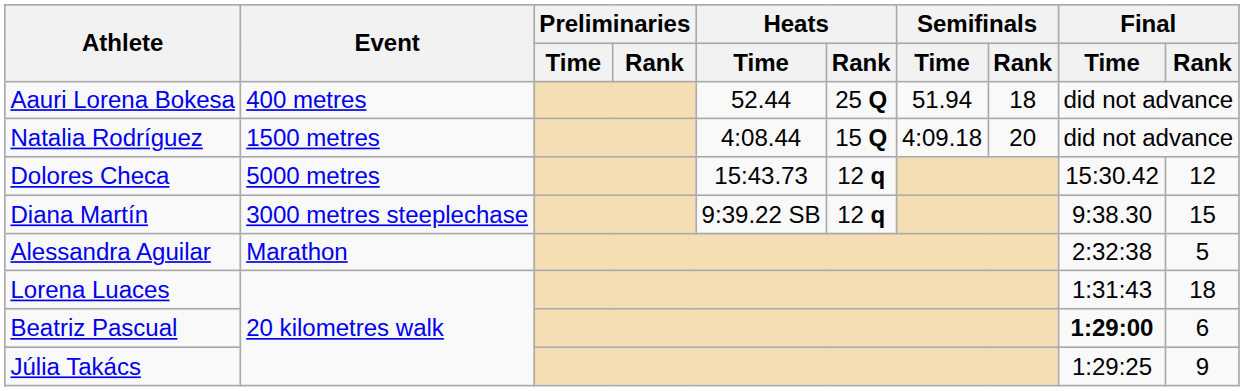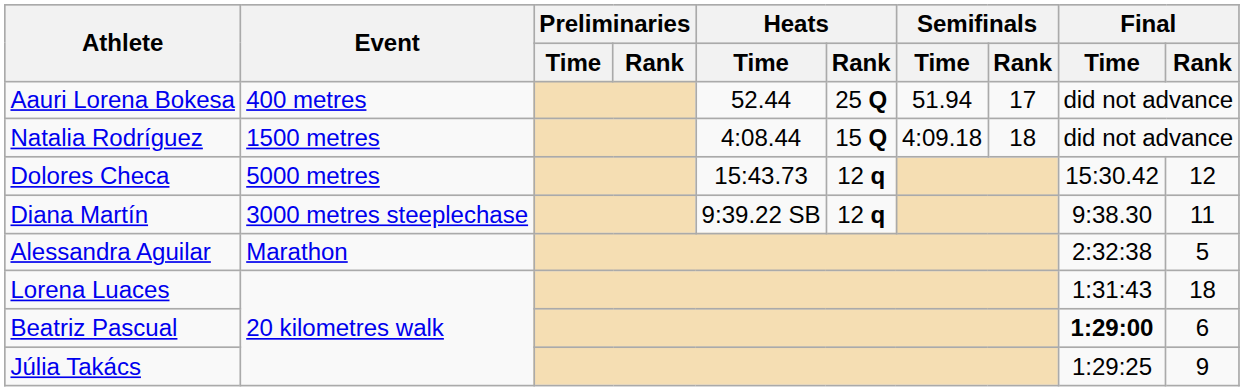 <table class=wikitable style="font-size:90%;">
 <tr>
 <th rowspan="2">Athlete</th>
 <th rowspan="2">Event</th>
 <th colspan="2">Preliminaries</th>
 <th colspan="2">Heats</th>
 <th colspan="2">Semifinals</th>
 <th colspan="2">Final</th>
 </tr>
 <tr>
 <th>Time</th>
 <th>Rank</th>
 <th>Time</th>
 <th>Rank</th>
 <th>Time</th>
 <th>Rank</th>
 <th>Time</th>
 <th>Rank</th>
 </tr>
 <tr style="border-top: single;">
 <td><a href='#'>Aauri Lorena Bokesa</a></td>
 <td><a href='#'>400 metres</a></td>
 <td colspan= 2 bgcolor="wheat"></td>
 <td align=center>52.44</td>
 <td align=center>25 <strong>Q</strong></td>
 <td align=center>51.94</td>
-<td align=center>18</td>
+<td align=center>17</td>
 <td align=center colspan=2>did not advance</td>
 </tr>
 <tr style="border-top: single;">
 <td><a href='#'>Natalia Rodríguez</a></td>
 <td><a href='#'>1500 metres</a></td>
 <td colspan= 2 bgcolor="wheat"></td>
 <td align=center>4:08.44</td>
 <td align=center>15 <strong>Q</strong></td>
 <td align=center>4:09.18</td>
-<td align=center>20</td>
+<td align=center>18</td>
 <td align=center colspan=2>did not advance</td>
 </tr>
 <tr style="border-top: single;">
 <td><a href='#'>Dolores Checa</a></td>
 <td><a href='#'>5000 metres</a></td>
 <td colspan= 2 bgcolor="wheat"></td>
 <td align="center">15:43.73</td>
 <td align="center">12 <strong>q</strong></td>
 <td colspan= 2 bgcolor="wheat"></td>
 <td align=center>15:30.42</td>
 <td align=center>12</td>
 </tr>
 <tr style="border-top: single;">
 <td><a href='#'>Diana Martín</a></td>
 <td><a href='#'>3000 metres steeplechase</a></td>
 <td colspan= 2 bgcolor="wheat"></td>
 <td align=center>9:39.22  SB</td>
 <td align=center>12 <strong>q</strong></td>
 <td colspan= 2 bgcolor="wheat"></td>
 <td align=center>9:38.30</td>
-<td align=center>15</td>
+<td align=center>11</td>
 </tr>
 <tr style="border-top: single;">
 <td><a href='#'>Alessandra Aguilar</a></td>
 <td><a href='#'>Marathon</a></td>
 <td colspan= 6 bgcolor="wheat"></td>
 <td align=center>2:32:38</td>
 <td align=center>5</td>
 </tr>
 <tr style="border-top: single;">
 <td><a href='#'>Lorena Luaces</a></td>
 <td align=left rowspan=3><a href='#'>20 kilometres walk</a></td>
 <td colspan= 6 bgcolor="wheat"></td>
 <td align=center>1:31:43</td>
 <td align=center>18</td>
 </tr>
 <tr style="border-top: single;">
 <td><a href='#'>Beatriz Pascual</a></td>
 <td colspan= 6 bgcolor="wheat"></td>
 <td align=center><strong>1:29:00</strong></td>
 <td align=center>6</td>
 </tr>
 <tr style="border-top: single;">
 <td><a href='#'>Júlia Takács</a></td>
 <td colspan= 6 bgcolor="wheat"></td>
 <td align=center>1:29:25</td>
 <td align=center>9</td>
 </tr>
 </table>
